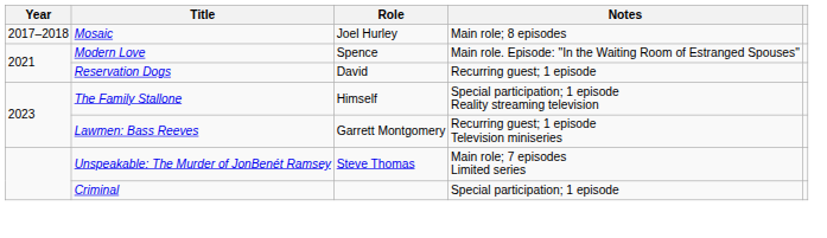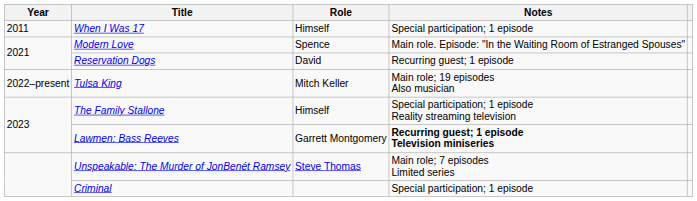 <table class="wikitable plainrowheaders sortable">
 <tr>
 <th>Year</th>
 <th>Title</th>
 <th>Role</th>
 <th class="unsortable">Notes</th>
 <th class="unsortable"></th>
 </tr>
 <tr>
-<td>2017–2018</td>
-<td><em><a href='#'>Mosaic</a></em></td>
-<td>Joel Hurley</td>
-<td>Main role; 8 episodes</td>
+<td>2011</td>
+<td><em><a href='#'>When I Was 17</a></em></td>
+<td>Himself</td>
+<td>Special participation; 1 episode</td>
 <td></td>
 </tr>
 <tr>
 <td rowspan="2">2021</td>
 <td><em><a href='#'>Modern Love</a></em></td>
 <td>Spence</td>
 <td>Main role. Episode: "In the Waiting Room of Estranged Spouses"</td>
 <td></td>
 </tr>
 <tr>
 <td><em><a href='#'>Reservation Dogs</a></em></td>
 <td>David</td>
 <td>Recurring guest; 1 episode</td>
 <td></td>
 </tr>
 <tr>
+<td>2022–present</td>
+<td><em><a href='#'>Tulsa King</a></em></td>
+<td>Mitch Keller</td>
+<td>Main role; 19 episodes<br>Also musician</td>
+<td></td>
+</tr>
+<tr>
 <td rowspan="2">2023</td>
 <td><em><a href='#'>The Family Stallone</a></em></td>
 <td>Himself</td>
 <td>Special participation; 1 episode<br>Reality streaming television</td>
 <td></td>
 </tr>
 <tr>
 <td><em><a href='#'>Lawmen: Bass Reeves</a></em></td>
 <td>Garrett Montgomery</td>
-<td>Recurring guest; 1 episode<br>Television miniseries</td>
+<td><strong>Recurring guest; 1 episode<br>Television miniseries</strong></td>
 <td></td>
 </tr>
 <tr>
 <td rowspan="2"></td>
 <td><em><a href='#'>Unspeakable: The Murder of JonBenét Ramsey</a></em></td>
 <td><a href='#'>Steve Thomas</a></td>
 <td>Main role; 7 episodes<br>Limited series</td>
 <td></td>
 </tr>
 <tr>
 <td><em><a href='#'>Criminal</a></em></td>
 <td></td>
 <td>Special participation; 1 episode</td>
 <td></td>
 </tr>
 </table>
